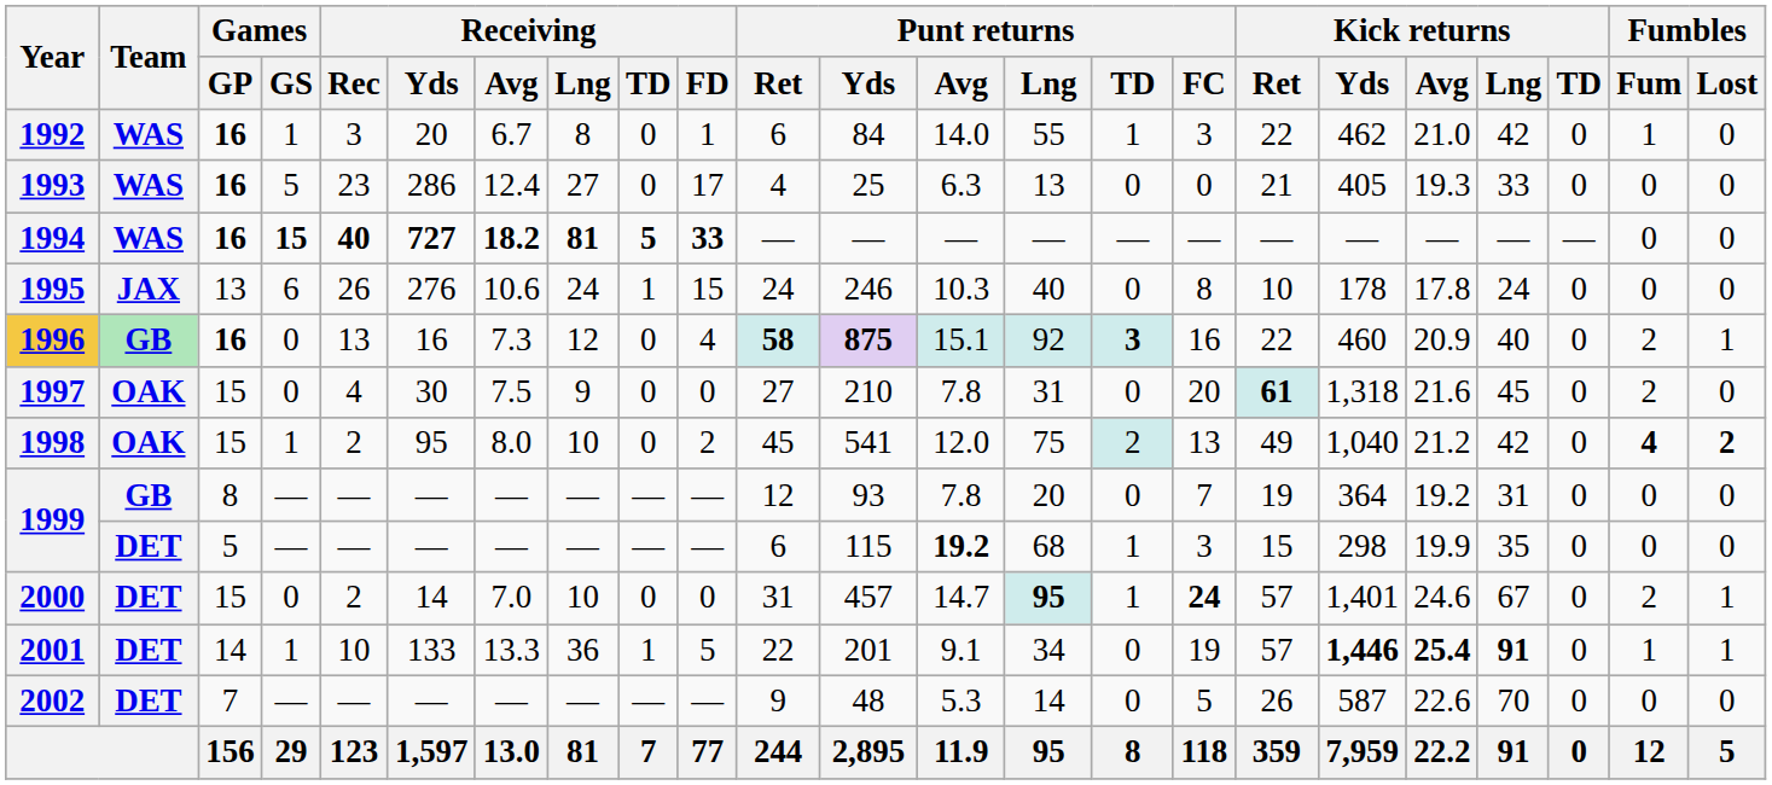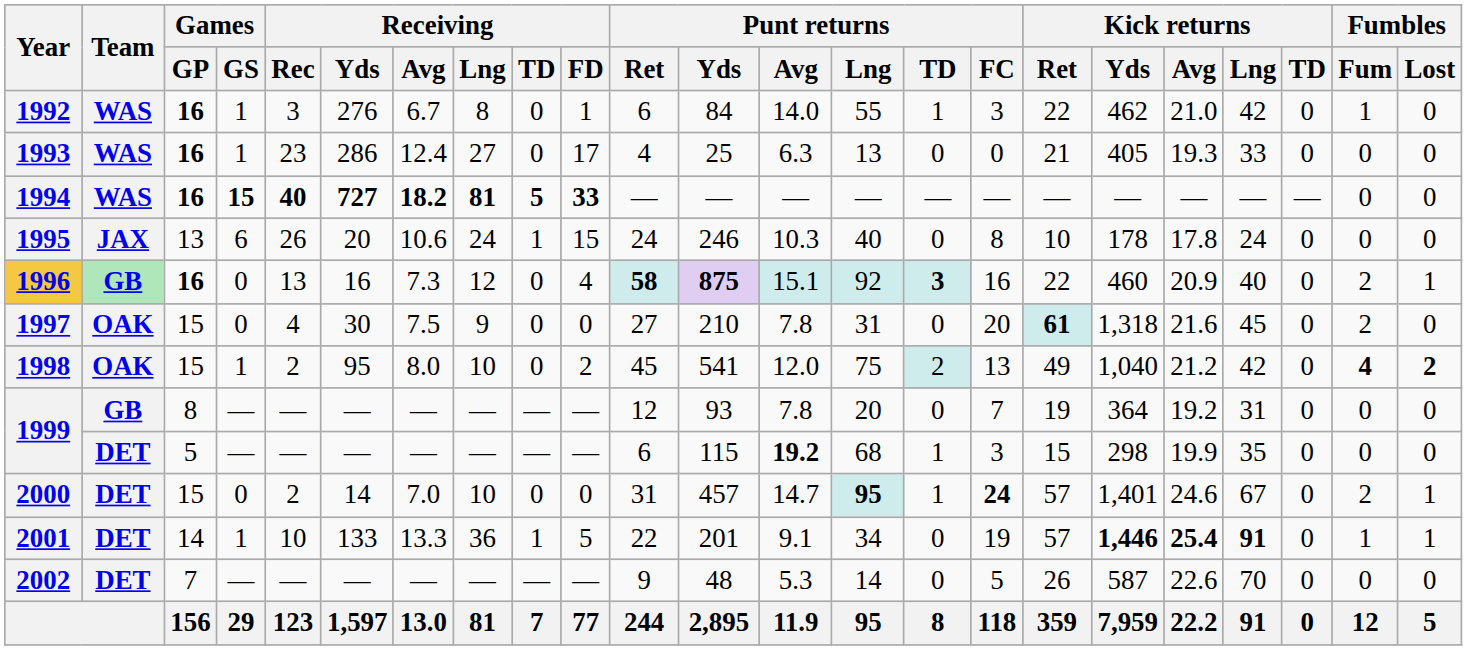 <table class=wikitable style="text-align:center;">
 <tr>
 <th rowspan="2">Year</th>
 <th rowspan="2">Team</th>
 <th colspan="2">Games</th>
 <th colspan="6">Receiving</th>
 <th colspan="6">Punt returns</th>
 <th colspan="5">Kick returns</th>
 <th colspan="2">Fumbles</th>
 </tr>
 <tr>
 <th>GP</th>
 <th>GS</th>
 <th>Rec</th>
 <th>Yds</th>
 <th>Avg</th>
 <th>Lng</th>
 <th>TD</th>
 <th>FD</th>
 <th>Ret</th>
 <th>Yds</th>
 <th>Avg</th>
 <th>Lng</th>
 <th>TD</th>
 <th>FC</th>
 <th>Ret</th>
 <th>Yds</th>
 <th>Avg</th>
 <th>Lng</th>
 <th>TD</th>
 <th>Fum</th>
 <th>Lost</th>
 </tr>
 <tr>
 <th><a href='#'>1992</a></th>
 <th><a href='#'>WAS</a></th>
 <td><strong>16</strong></td>
 <td>1</td>
 <td>3</td>
-<td>20</td>
+<td>276</td>
 <td>6.7</td>
 <td>8</td>
 <td>0</td>
 <td>1</td>
 <td>6</td>
 <td>84</td>
 <td>14.0</td>
 <td>55</td>
 <td>1</td>
 <td>3</td>
 <td>22</td>
 <td>462</td>
 <td>21.0</td>
 <td>42</td>
 <td>0</td>
 <td>1</td>
 <td>0</td>
 </tr>
 <tr>
 <th><a href='#'>1993</a></th>
 <th><a href='#'>WAS</a></th>
 <td><strong>16</strong></td>
-<td>5</td>
+<td>1</td>
 <td>23</td>
 <td>286</td>
 <td>12.4</td>
 <td>27</td>
 <td>0</td>
 <td>17</td>
 <td>4</td>
 <td>25</td>
 <td>6.3</td>
 <td>13</td>
 <td>0</td>
 <td>0</td>
 <td>21</td>
 <td>405</td>
 <td>19.3</td>
 <td>33</td>
 <td>0</td>
 <td>0</td>
 <td>0</td>
 </tr>
 <tr>
 <th><a href='#'>1994</a></th>
 <th><a href='#'>WAS</a></th>
 <td><strong>16</strong></td>
 <td><strong>15</strong></td>
 <td><strong>40</strong></td>
 <td><strong>727</strong></td>
 <td><strong>18.2</strong></td>
 <td><strong>81</strong></td>
 <td><strong>5</strong></td>
 <td><strong>33</strong></td>
 <td>—</td>
 <td>—</td>
 <td>—</td>
 <td>—</td>
 <td>—</td>
 <td>—</td>
 <td>—</td>
 <td>—</td>
 <td>—</td>
 <td>—</td>
 <td>—</td>
 <td>0</td>
 <td>0</td>
 </tr>
 <tr>
 <th><a href='#'>1995</a></th>
 <th><a href='#'>JAX</a></th>
 <td>13</td>
 <td>6</td>
 <td>26</td>
-<td>276</td>
+<td>20</td>
 <td>10.6</td>
 <td>24</td>
 <td>1</td>
 <td>15</td>
 <td>24</td>
 <td>246</td>
 <td>10.3</td>
 <td>40</td>
 <td>0</td>
 <td>8</td>
 <td>10</td>
 <td>178</td>
 <td>17.8</td>
 <td>24</td>
 <td>0</td>
 <td>0</td>
 <td>0</td>
 </tr>
 <tr>
 <th style="background:#f4c842; width:3em;"><a href='#'>1996</a></th>
 <th style="background:#afe6ba; width:3em;"><a href='#'>GB</a></th>
 <td><strong>16</strong></td>
 <td>0</td>
 <td>13</td>
 <td>16</td>
 <td>7.3</td>
 <td>12</td>
 <td>0</td>
 <td>4</td>
 <td style="background:#cfecec; width:3em;"><strong>58</strong></td>
 <td style="background:#e0cef2; width:3em;"><strong>875</strong></td>
 <td style="background:#cfecec; width:3em;">15.1</td>
 <td style="background:#cfecec; width:3em;">92</td>
 <td style="background:#cfecec; width:3em;"><strong>3</strong></td>
 <td>16</td>
 <td>22</td>
 <td>460</td>
 <td>20.9</td>
 <td>40</td>
 <td>0</td>
 <td>2</td>
 <td>1</td>
 </tr>
 <tr>
 <th><a href='#'>1997</a></th>
 <th><a href='#'>OAK</a></th>
 <td>15</td>
 <td>0</td>
 <td>4</td>
 <td>30</td>
 <td>7.5</td>
 <td>9</td>
 <td>0</td>
 <td>0</td>
 <td>27</td>
 <td>210</td>
 <td>7.8</td>
 <td>31</td>
 <td>0</td>
 <td>20</td>
 <td style="background:#cfecec; width:3em;"><strong>61</strong></td>
 <td>1,318</td>
 <td>21.6</td>
 <td>45</td>
 <td>0</td>
 <td>2</td>
 <td>0</td>
 </tr>
 <tr>
 <th><a href='#'>1998</a></th>
 <th><a href='#'>OAK</a></th>
 <td>15</td>
 <td>1</td>
 <td>2</td>
 <td>95</td>
 <td>8.0</td>
 <td>10</td>
 <td>0</td>
 <td>2</td>
 <td>45</td>
 <td>541</td>
 <td>12.0</td>
 <td>75</td>
 <td style="background:#cfecec; width:3em;">2</td>
 <td>13</td>
 <td>49</td>
 <td>1,040</td>
 <td>21.2</td>
 <td>42</td>
 <td>0</td>
 <td><strong>4</strong></td>
 <td><strong>2</strong></td>
 </tr>
 <tr>
 <th rowspan="2"><a href='#'>1999</a></th>
 <th><a href='#'>GB</a></th>
 <td>8</td>
 <td>—</td>
 <td>—</td>
 <td>—</td>
 <td>—</td>
 <td>—</td>
 <td>—</td>
 <td>—</td>
 <td>12</td>
 <td>93</td>
 <td>7.8</td>
 <td>20</td>
 <td>0</td>
 <td>7</td>
 <td>19</td>
 <td>364</td>
 <td>19.2</td>
 <td>31</td>
 <td>0</td>
 <td>0</td>
 <td>0</td>
 </tr>
 <tr>
 <th><a href='#'>DET</a></th>
 <td>5</td>
 <td>—</td>
 <td>—</td>
 <td>—</td>
 <td>—</td>
 <td>—</td>
 <td>—</td>
 <td>—</td>
 <td>6</td>
 <td>115</td>
 <td><strong>19.2</strong></td>
 <td>68</td>
 <td>1</td>
 <td>3</td>
 <td>15</td>
 <td>298</td>
 <td>19.9</td>
 <td>35</td>
 <td>0</td>
 <td>0</td>
 <td>0</td>
 </tr>
 <tr>
 <th><a href='#'>2000</a></th>
 <th><a href='#'>DET</a></th>
 <td>15</td>
 <td>0</td>
 <td>2</td>
 <td>14</td>
 <td>7.0</td>
 <td>10</td>
 <td>0</td>
 <td>0</td>
 <td>31</td>
 <td>457</td>
 <td>14.7</td>
 <td style="background:#cfecec; width:3em;"><strong>95</strong></td>
 <td>1</td>
 <td><strong>24</strong></td>
 <td>57</td>
 <td>1,401</td>
 <td>24.6</td>
 <td>67</td>
 <td>0</td>
 <td>2</td>
 <td>1</td>
 </tr>
 <tr>
 <th><a href='#'>2001</a></th>
 <th><a href='#'>DET</a></th>
 <td>14</td>
 <td>1</td>
 <td>10</td>
 <td>133</td>
 <td>13.3</td>
 <td>36</td>
 <td>1</td>
 <td>5</td>
 <td>22</td>
 <td>201</td>
 <td>9.1</td>
 <td>34</td>
 <td>0</td>
 <td>19</td>
 <td>57</td>
 <td><strong>1,446</strong></td>
 <td><strong>25.4</strong></td>
 <td><strong>91</strong></td>
 <td>0</td>
 <td>1</td>
 <td>1</td>
 </tr>
 <tr>
 <th><a href='#'>2002</a></th>
 <th><a href='#'>DET</a></th>
 <td>7</td>
 <td>—</td>
 <td>—</td>
 <td>—</td>
 <td>—</td>
 <td>—</td>
 <td>—</td>
 <td>—</td>
 <td>9</td>
 <td>48</td>
 <td>5.3</td>
 <td>14</td>
 <td>0</td>
 <td>5</td>
 <td>26</td>
 <td>587</td>
 <td>22.6</td>
 <td>70</td>
 <td>0</td>
 <td>0</td>
 <td>0</td>
 </tr>
 <tr>
 <th colspan="2"></th>
 <th>156</th>
 <th>29</th>
 <th>123</th>
 <th>1,597</th>
 <th>13.0</th>
 <th>81</th>
 <th>7</th>
 <th>77</th>
 <th>244</th>
 <th>2,895</th>
 <th>11.9</th>
 <th>95</th>
 <th>8</th>
 <th>118</th>
 <th>359</th>
 <th>7,959</th>
 <th>22.2</th>
 <th>91</th>
 <th>0</th>
 <th>12</th>
 <th>5</th>
 </tr>
 </table>
